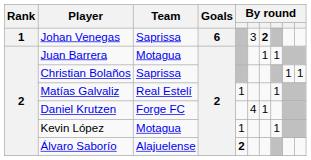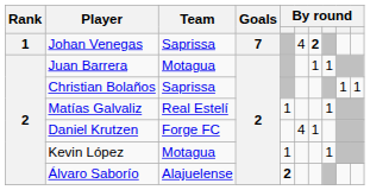 <table class="wikitable" style="text-align:center">
 <tr>
 <th rowspan=2>Rank</th>
 <th rowspan=2>Player</th>
 <th rowspan=2>Team</th>
 <th rowspan=2>Goals</th>
 <th colspan=6>By round</th>
 </tr>
 <tr>
 <th></th>
 <th></th>
 <th></th>
 <th></th>
 <th></th>
 <th></th>
 </tr>
 <tr>
 <th>1</th>
 <td align="left"> <a href='#'>Johan Venegas</a></td>
 <td align="left"> <a href='#'>Saprissa</a></td>
-<th>6</th>
+<th>7</th>
 <td bgcolor="silver"></td>
-<td>3</td>
+<td>4</td>
 <td><strong>2</strong></td>
 <td bgcolor="silver"></td>
 <td></td>
 <td></td>
 </tr>
 <tr>
 <th rowspan="6">2</th>
 <td align="left"> <a href='#'>Juan Barrera</a></td>
 <td align="left"> <a href='#'>Motagua</a></td>
 <th rowspan="6">2</th>
 <td bgcolor="silver"></td>
 <td></td>
 <td>1</td>
 <td>1</td>
 <td bgcolor="silver" colspan=2></td>
 </tr>
 <tr>
 <td align="left"> <a href='#'>Christian Bolaños</a></td>
 <td align="left"> <a href='#'>Saprissa</a></td>
 <td bgcolor="silver"></td>
 <td></td>
 <td></td>
 <td bgcolor="silver"></td>
 <td>1</td>
 <td>1</td>
 </tr>
 <tr>
 <td align="left"> <a href='#'>Matías Galvaliz</a></td>
 <td align="left"> <a href='#'>Real Estelí</a></td>
 <td>1</td>
 <td></td>
 <td></td>
 <td>1</td>
 <td bgcolor="silver" colspan=2></td>
 </tr>
 <tr>
 <td align="left"> <a href='#'>Daniel Krutzen</a></td>
 <td align="left"> <a href='#'>Forge FC</a></td>
 <td></td>
 <td>4</td>
 <td>1</td>
 <td></td>
 <td bgcolor="silver" colspan=2></td>
 </tr>
 <tr>
 <td align="left"> Kevin López</td>
 <td align="left"> <a href='#'>Motagua</a></td>
 <td>1</td>
 <td></td>
 <td></td>
 <td>1</td>
 <td bgcolor="silver" colspan=2></td>
 </tr>
 <tr>
 <td align="left"> <a href='#'>Álvaro Saborío</a></td>
 <td align="left"> <a href='#'>Alajuelense</a></td>
 <td><strong>2</strong></td>
 <td></td>
 <td></td>
 <td bgcolor="silver"></td>
 <td></td>
 <td></td>
 </tr>
 </table>
